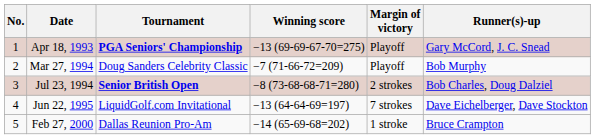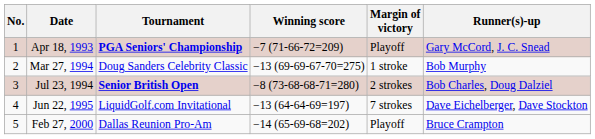 <table class="wikitable" style="font-size:95%;">
 <tr>
 <th>No.</th>
 <th>Date</th>
 <th>Tournament</th>
 <th>Winning score</th>
 <th>Margin of<br>victory</th>
 <th>Runner(s)-up</th>
 </tr>
 <tr style="background:#e5d1cb;">
 <td align=center>1</td>
 <td align=right>Apr 18, <a href='#'>1993</a></td>
 <td><strong><a href='#'>PGA Seniors' Championship</a></strong></td>
-<td>−13 (69-69-67-70=275)</td>
+<td>−7 (71-66-72=209)</td>
 <td>Playoff</td>
 <td> <a href='#'>Gary McCord</a>,  <a href='#'>J. C. Snead</a></td>
 </tr>
 <tr>
 <td align=center>2</td>
 <td align=right>Mar 27, <a href='#'>1994</a></td>
 <td><a href='#'>Doug Sanders Celebrity Classic</a></td>
-<td>−7 (71-66-72=209)</td>
-<td>Playoff</td>
+<td>−13 (69-69-67-70=275)</td>
+<td>1 stroke</td>
 <td> <a href='#'>Bob Murphy</a></td>
 </tr>
 <tr style="background:#e5d1cb;">
 <td align=center>3</td>
 <td align=right>Jul 23, 1994</td>
 <td><strong><a href='#'>Senior British Open</a></strong></td>
 <td>−8 (73-68-68-71=280)</td>
 <td>2 strokes</td>
 <td> <a href='#'>Bob Charles</a>,  <a href='#'>Doug Dalziel</a></td>
 </tr>
 <tr>
 <td align=center>4</td>
 <td align=right>Jun 22, <a href='#'>1995</a></td>
 <td><a href='#'>LiquidGolf.com Invitational</a></td>
 <td>−13 (64-64-69=197)</td>
 <td>7 strokes</td>
 <td> <a href='#'>Dave Eichelberger</a>,  <a href='#'>Dave Stockton</a></td>
 </tr>
 <tr>
 <td align=center>5</td>
 <td align=right>Feb 27, <a href='#'>2000</a></td>
 <td><a href='#'>Dallas Reunion Pro-Am</a></td>
 <td>−14 (65-69-68=202)</td>
-<td>1 stroke</td>
+<td>Playoff</td>
 <td> <a href='#'>Bruce Crampton</a></td>
 </tr>
 </table>
